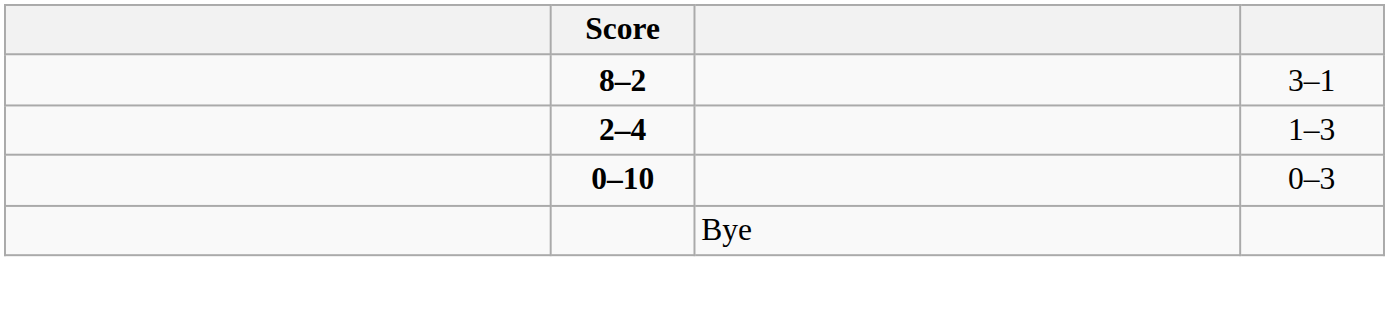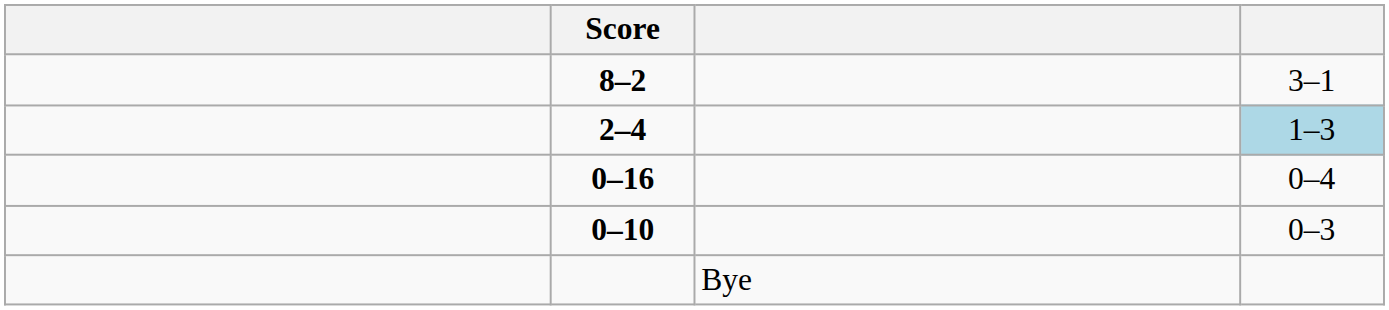 <table class="wikitable" style="text-align: center; ">
 <tr>
 <th align="right" width="270"></th>
 <th width="65">Score</th>
 <th align="left" width="270"></th>
 <th width="65"></th>
 </tr>
 <tr>
 <td align="left"><strong></strong></td>
 <td><strong>8–2</strong></td>
 <td align="left"></td>
 <td>3–1 <strong></strong></td>
 </tr>
 <tr>
 <td align="left"></td>
 <td><strong>2–4</strong></td>
 <td align="left"><strong></strong></td>
-<td>1–3 <strong></strong></td>
+<td style="background: lightblue;">1–3 <strong></strong></td>
+</tr>
+<tr>
+<td align="left"></td>
+<td><strong>0–16</strong></td>
+<td align="left"><strong></strong></td>
+<td>0–4 <strong></strong></td>
 </tr>
 <tr>
 <td align="left"></td>
 <td><strong>0–10</strong></td>
 <td align="left"><strong></strong></td>
 <td>0–3 <strong></strong></td>
 </tr>
 <tr>
 <td align="left"><strong></strong></td>
 <td></td>
 <td align="left">Bye</td>
 <td></td>
 </tr>
 </table>
